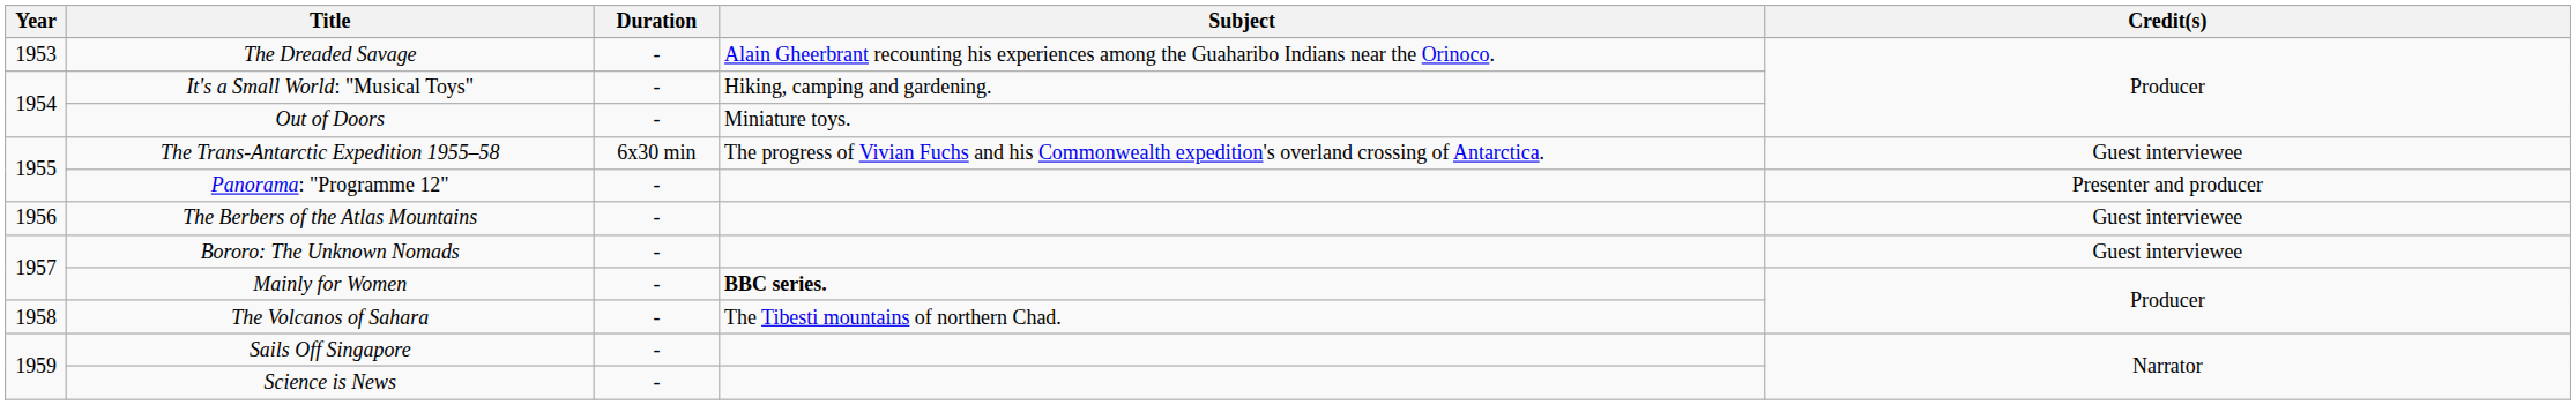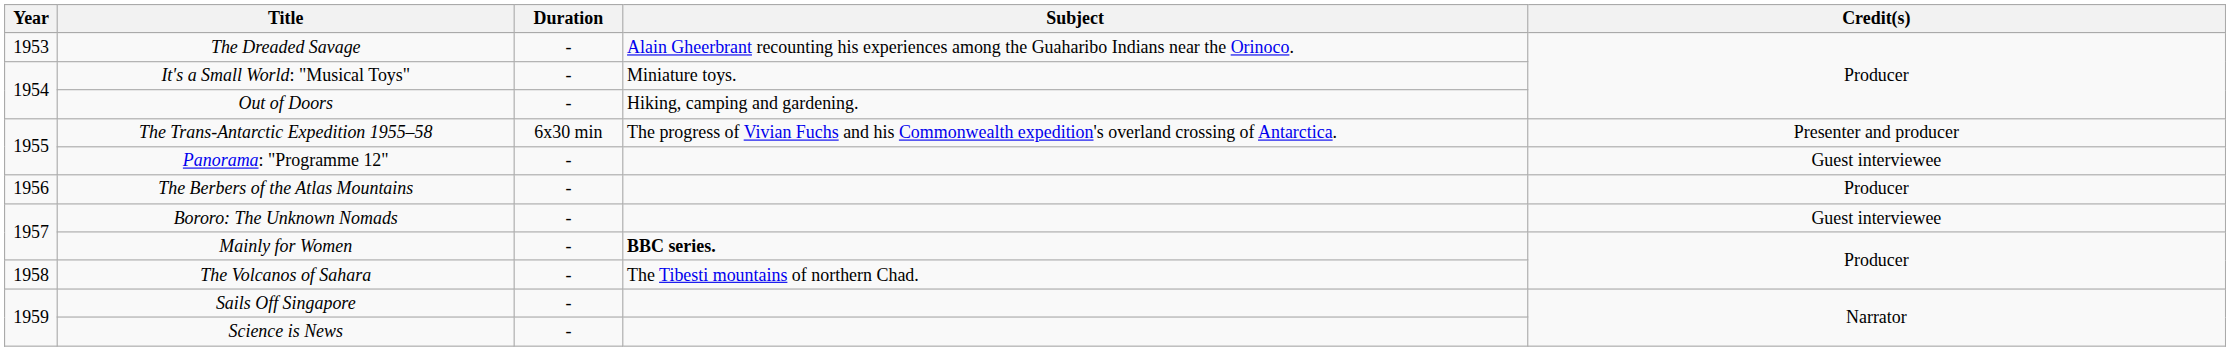 <table class="wikitable" style="text-align:center" width="100%">
 <tr>
 <th width="40">Year</th>
 <th width="400">Title</th>
 <th width="90">Duration</th>
 <th width="800">Subject</th>
 <th>Credit(s)</th>
 </tr>
 <tr>
 <td>1953</td>
 <td><em>The Dreaded Savage</em></td>
 <td>-</td>
 <td align="left"><a href='#'>Alain Gheerbrant</a> recounting his experiences among the Guaharibo Indians near the <a href='#'>Orinoco</a>.</td>
 <td rowspan="3">Producer</td>
 </tr>
 <tr>
 <td rowspan="2">1954</td>
 <td><em>It's a Small World</em>: "Musical Toys"</td>
 <td>-</td>
-<td align="left">Hiking, camping and gardening.</td>
+<td align="left">Miniature toys.</td>
 </tr>
 <tr>
 <td><em>Out of Doors</em></td>
 <td>-</td>
-<td align="left">Miniature toys.</td>
+<td align="left">Hiking, camping and gardening.</td>
 </tr>
 <tr>
 <td rowspan="2">1955</td>
 <td><em>The Trans-Antarctic Expedition 1955–58</em></td>
 <td>6x30 min</td>
 <td align="left">The progress of <a href='#'>Vivian Fuchs</a> and his <a href='#'>Commonwealth expedition</a>'s overland crossing of <a href='#'>Antarctica</a>.</td>
-<td>Guest interviewee</td>
+<td>Presenter and producer</td>
 </tr>
 <tr>
 <td><em><a href='#'>Panorama</a></em>: "Programme 12"</td>
 <td>-</td>
 <td align="left"></td>
-<td>Presenter and producer</td>
+<td>Guest interviewee</td>
 </tr>
 <tr>
 <td>1956</td>
 <td><em>The Berbers of the Atlas Mountains</em></td>
 <td>-</td>
 <td align="left"></td>
-<td>Guest interviewee</td>
+<td>Producer</td>
 </tr>
 <tr>
 <td rowspan="2">1957</td>
 <td><em>Bororo: The Unknown Nomads</em></td>
 <td>-</td>
 <td align="left"></td>
 <td>Guest interviewee</td>
 </tr>
 <tr>
 <td><em>Mainly for Women</em></td>
 <td>-</td>
 <td align="left"><strong>BBC series.</strong></td>
 <td rowspan="2">Producer</td>
 </tr>
 <tr>
 <td>1958</td>
 <td><em>The Volcanos of Sahara</em></td>
 <td>-</td>
 <td align="left">The <a href='#'>Tibesti mountains</a> of northern Chad.</td>
 </tr>
 <tr>
 <td rowspan="2">1959</td>
 <td><em>Sails Off Singapore</em></td>
 <td>-</td>
 <td align="left"></td>
 <td rowspan="2">Narrator</td>
 </tr>
 <tr>
 <td><em>Science is News</em></td>
 <td>-</td>
 <td align="left"></td>
 </tr>
 </table>
